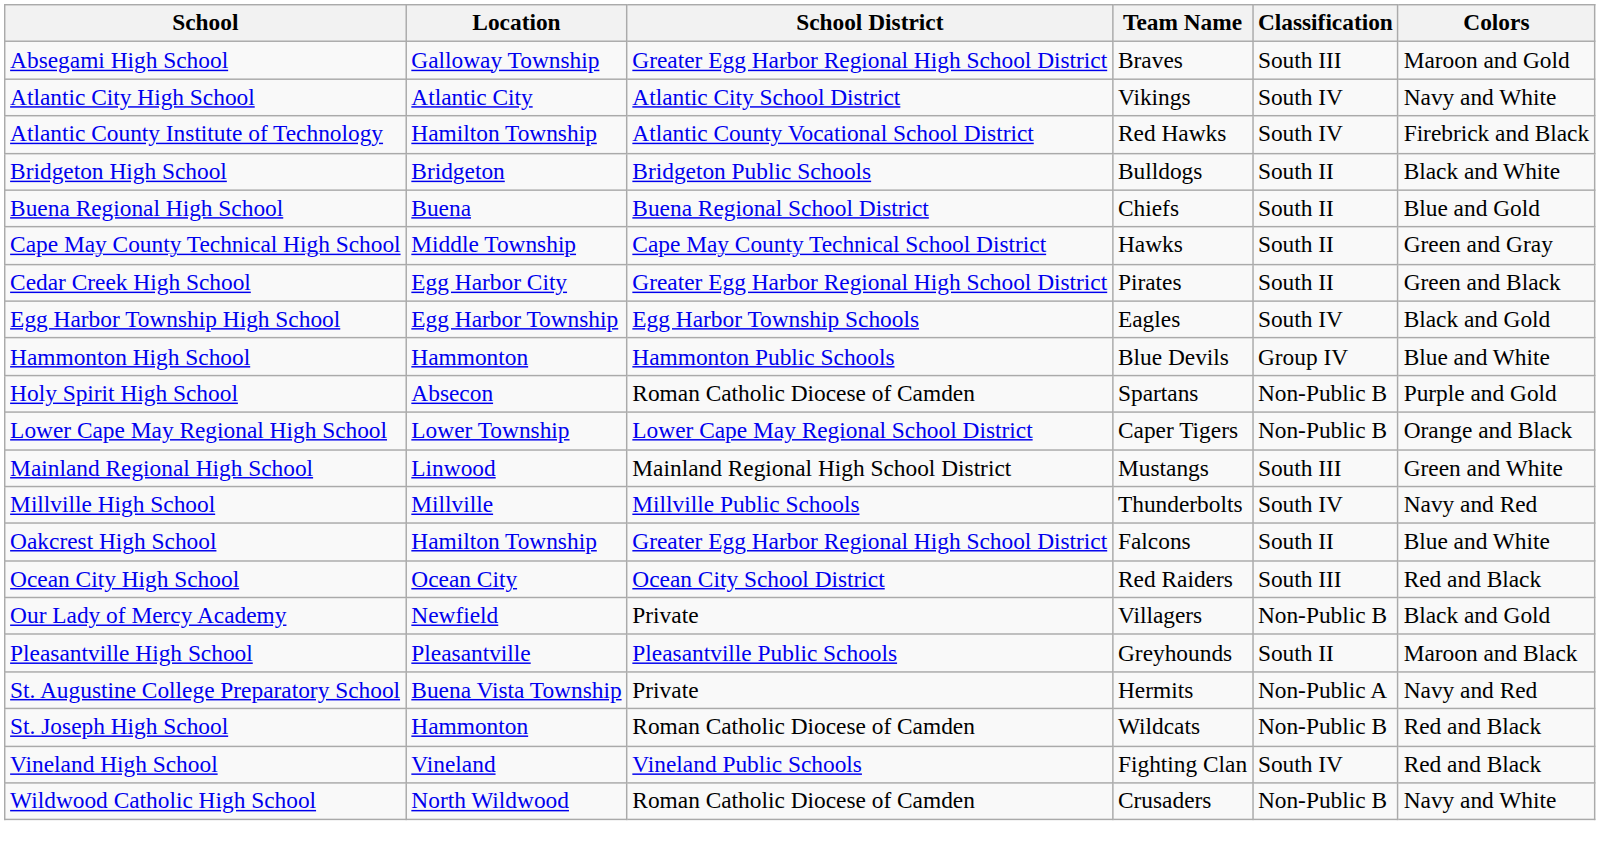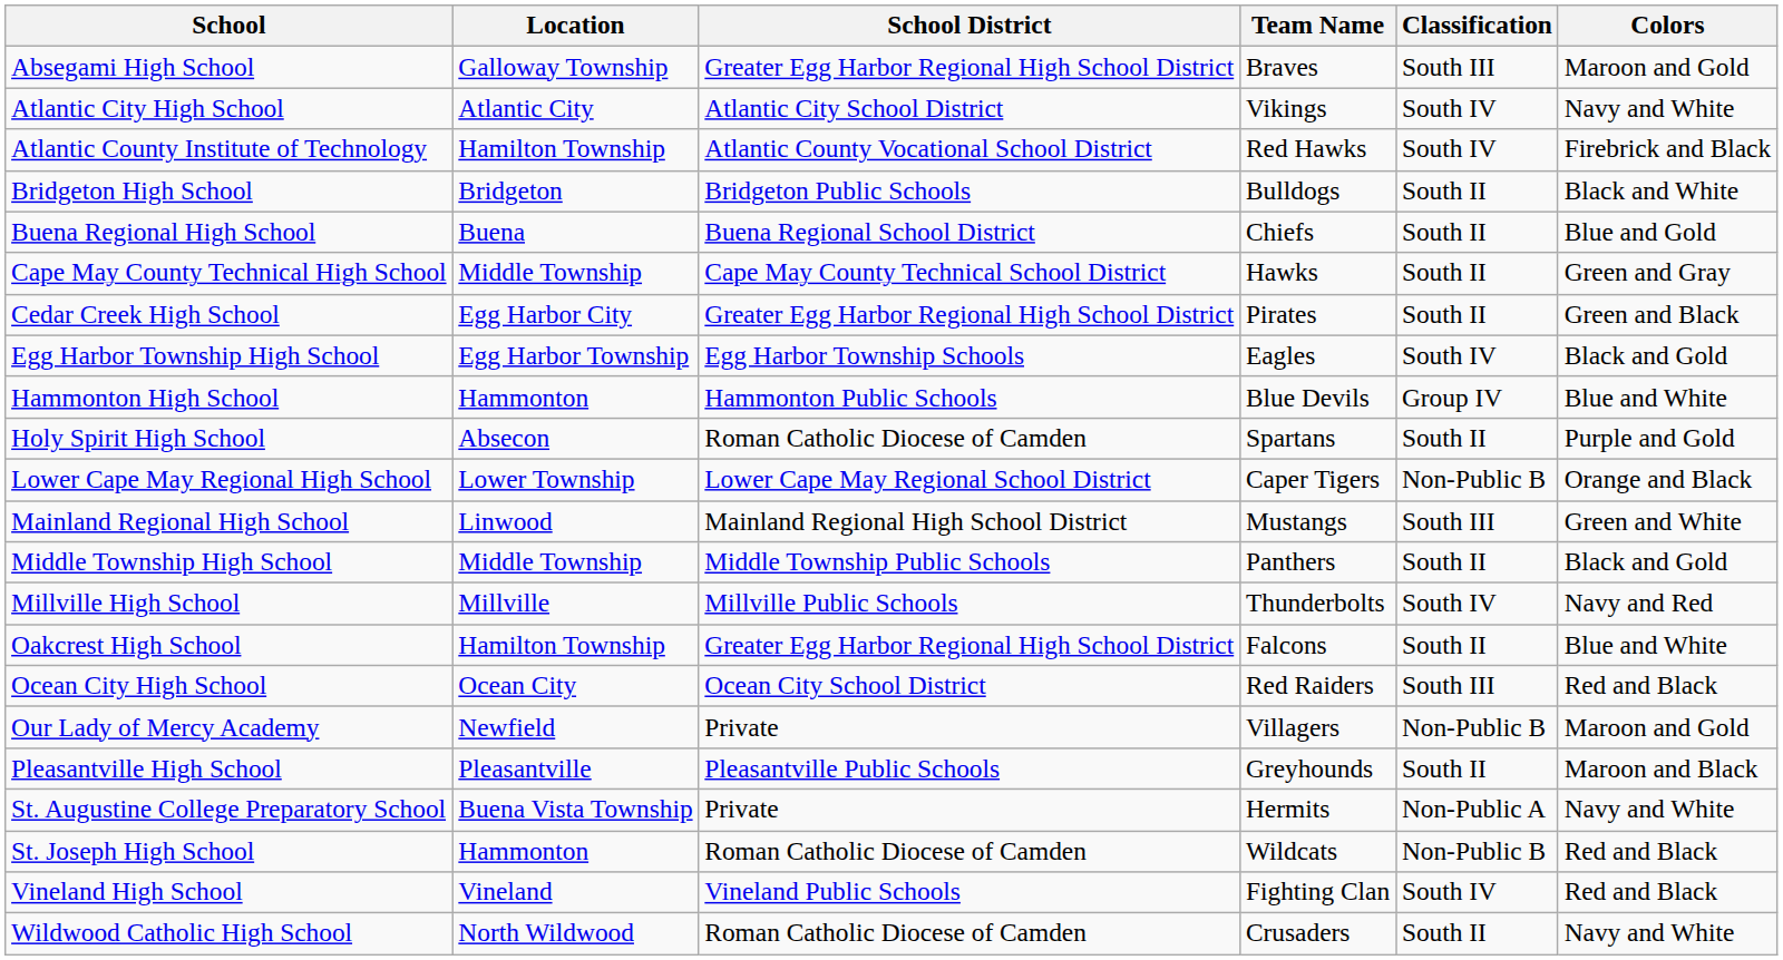 <table class="wikitable sortable">
 <tr>
 <th>School</th>
 <th>Location</th>
 <th>School District</th>
 <th>Team Name</th>
 <th>Classification</th>
 <th>Colors</th>
 </tr>
 <tr>
 <td><a href='#'>Absegami High School</a></td>
 <td><a href='#'>Galloway Township</a></td>
 <td><a href='#'>Greater Egg Harbor Regional High School District</a></td>
 <td>Braves</td>
 <td>South III</td>
 <td> Maroon and  Gold</td>
 </tr>
 <tr>
 <td><a href='#'>Atlantic City High School</a></td>
 <td><a href='#'>Atlantic City</a></td>
 <td><a href='#'>Atlantic City School District</a></td>
 <td>Vikings</td>
 <td>South IV</td>
 <td> Navy and  White</td>
 </tr>
 <tr>
 <td><a href='#'>Atlantic County Institute of Technology</a></td>
 <td><a href='#'>Hamilton Township</a></td>
 <td><a href='#'>Atlantic County Vocational School District</a></td>
 <td>Red Hawks</td>
 <td>South IV</td>
 <td> Firebrick and  Black</td>
 </tr>
 <tr>
 <td><a href='#'>Bridgeton High School</a></td>
 <td><a href='#'>Bridgeton</a></td>
 <td><a href='#'>Bridgeton Public Schools</a></td>
 <td>Bulldogs</td>
 <td>South II</td>
 <td> Black and  White</td>
 </tr>
 <tr>
 <td><a href='#'>Buena Regional High School</a></td>
 <td><a href='#'>Buena</a></td>
 <td><a href='#'>Buena Regional School District</a></td>
 <td>Chiefs</td>
 <td>South II</td>
 <td> Blue and  Gold</td>
 </tr>
 <tr>
 <td><a href='#'>Cape May County Technical High School</a></td>
 <td><a href='#'>Middle Township</a></td>
 <td><a href='#'>Cape May County Technical School District</a></td>
 <td>Hawks</td>
 <td>South II</td>
 <td> Green and  Gray</td>
 </tr>
 <tr>
 <td><a href='#'>Cedar Creek High School</a></td>
 <td><a href='#'>Egg Harbor City</a></td>
 <td><a href='#'>Greater Egg Harbor Regional High School District</a></td>
 <td>Pirates</td>
 <td>South II</td>
 <td> Green and  Black</td>
 </tr>
 <tr>
 <td><a href='#'>Egg Harbor Township High School</a></td>
 <td><a href='#'>Egg Harbor Township</a></td>
 <td><a href='#'>Egg Harbor Township Schools</a></td>
 <td>Eagles</td>
 <td>South IV</td>
 <td> Black and  Gold</td>
 </tr>
 <tr>
 <td><a href='#'>Hammonton High School</a></td>
 <td><a href='#'>Hammonton</a></td>
 <td><a href='#'>Hammonton Public Schools</a></td>
 <td>Blue Devils</td>
 <td>Group IV</td>
 <td> Blue and  White</td>
 </tr>
 <tr>
 <td><a href='#'>Holy Spirit High School</a></td>
 <td><a href='#'>Absecon</a></td>
 <td>Roman Catholic Diocese of Camden</td>
 <td>Spartans</td>
-<td>Non-Public B</td>
+<td>South II</td>
 <td> Purple and  Gold</td>
 </tr>
 <tr>
 <td><a href='#'>Lower Cape May Regional High School</a></td>
 <td><a href='#'>Lower Township</a></td>
 <td><a href='#'>Lower Cape May Regional School District</a></td>
 <td>Caper Tigers</td>
 <td>Non-Public B</td>
 <td> Orange and  Black</td>
 </tr>
 <tr>
 <td><a href='#'>Mainland Regional High School</a></td>
 <td><a href='#'>Linwood</a></td>
 <td>Mainland Regional High School District</td>
 <td>Mustangs</td>
 <td>South III</td>
 <td> Green and  White</td>
+</tr>
+<tr>
+<td><a href='#'>Middle Township High School</a></td>
+<td><a href='#'>Middle Township</a></td>
+<td><a href='#'>Middle Township Public Schools</a></td>
+<td>Panthers</td>
+<td>South II</td>
+<td> Black and  Gold</td>
 </tr>
 <tr>
 <td><a href='#'>Millville High School</a></td>
 <td><a href='#'>Millville</a></td>
 <td><a href='#'>Millville Public Schools</a></td>
 <td>Thunderbolts</td>
 <td>South IV</td>
 <td> Navy and  Red</td>
 </tr>
 <tr>
 <td><a href='#'>Oakcrest High School</a></td>
 <td><a href='#'>Hamilton Township</a></td>
 <td><a href='#'>Greater Egg Harbor Regional High School District</a></td>
 <td>Falcons</td>
 <td>South II</td>
 <td> Blue and  White</td>
 </tr>
 <tr>
 <td><a href='#'>Ocean City High School</a></td>
 <td><a href='#'>Ocean City</a></td>
 <td><a href='#'>Ocean City School District</a></td>
 <td>Red Raiders</td>
 <td>South III</td>
 <td> Red and  Black</td>
 </tr>
 <tr>
 <td><a href='#'>Our Lady of Mercy Academy</a></td>
 <td><a href='#'>Newfield</a></td>
 <td>Private</td>
 <td>Villagers</td>
 <td>Non-Public B</td>
-<td> Black and  Gold</td>
+<td> Maroon and  Gold</td>
 </tr>
 <tr>
 <td><a href='#'>Pleasantville High School</a></td>
 <td><a href='#'>Pleasantville</a></td>
 <td><a href='#'>Pleasantville Public Schools</a></td>
 <td>Greyhounds</td>
 <td>South II</td>
 <td> Maroon and  Black</td>
 </tr>
 <tr>
 <td><a href='#'>St. Augustine College Preparatory School</a></td>
 <td><a href='#'>Buena Vista Township</a></td>
 <td>Private</td>
 <td>Hermits</td>
 <td>Non-Public A</td>
-<td> Navy and  Red</td>
+<td> Navy and  White</td>
 </tr>
 <tr>
 <td><a href='#'>St. Joseph High School</a></td>
 <td><a href='#'>Hammonton</a></td>
 <td>Roman Catholic Diocese of Camden</td>
 <td>Wildcats</td>
 <td>Non-Public B</td>
 <td> Red and  Black</td>
 </tr>
 <tr>
 <td><a href='#'>Vineland High School</a></td>
 <td><a href='#'>Vineland</a></td>
 <td><a href='#'>Vineland Public Schools</a></td>
 <td>Fighting Clan</td>
 <td>South IV</td>
 <td> Red and  Black</td>
 </tr>
 <tr>
 <td><a href='#'>Wildwood Catholic High School</a></td>
 <td><a href='#'>North Wildwood</a></td>
 <td>Roman Catholic Diocese of Camden</td>
 <td>Crusaders</td>
-<td>Non-Public B</td>
+<td>South II</td>
 <td> Navy and  White</td>
 </tr>
 </table>
